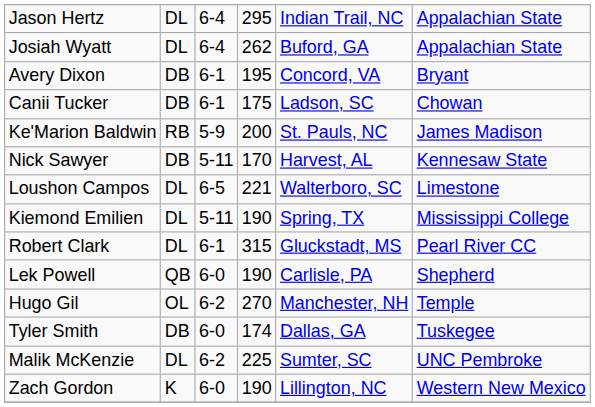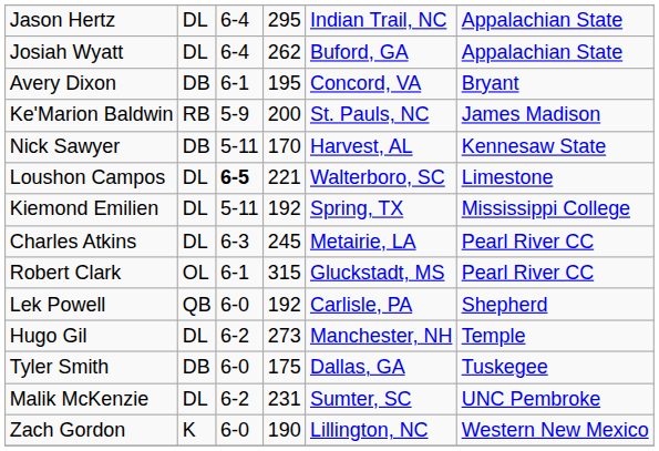 <table class="wikitable sortable">
 <tr>
 </tr>
 <tr>
 <td>Jason Hertz</td>
 <td>DL</td>
 <td>6-4</td>
 <td>295</td>
 <td><a href='#'>Indian Trail, NC</a></td>
 <td><a href='#'>Appalachian State</a></td>
 </tr>
 <tr>
 <td>Josiah Wyatt</td>
 <td>DL</td>
 <td>6-4</td>
 <td>262</td>
 <td><a href='#'>Buford, GA</a></td>
 <td><a href='#'>Appalachian State</a></td>
 </tr>
 <tr>
 <td>Avery Dixon</td>
 <td>DB</td>
 <td>6-1</td>
 <td>195</td>
 <td><a href='#'>Concord, VA</a></td>
 <td><a href='#'>Bryant</a></td>
 </tr>
 <tr>
-<td>Canii Tucker</td>
-<td>DB</td>
-<td>6-1</td>
-<td>175</td>
-<td><a href='#'>Ladson, SC</a></td>
-<td><a href='#'>Chowan</a></td>
-</tr>
-<tr>
 <td>Ke'Marion Baldwin</td>
 <td>RB</td>
 <td>5-9</td>
 <td>200</td>
 <td><a href='#'>St. Pauls, NC</a></td>
 <td><a href='#'>James Madison</a></td>
 </tr>
 <tr>
 <td>Nick Sawyer</td>
 <td>DB</td>
 <td>5-11</td>
 <td>170</td>
 <td><a href='#'>Harvest, AL</a></td>
 <td><a href='#'>Kennesaw State</a></td>
 </tr>
 <tr>
 <td>Loushon Campos</td>
 <td>DL</td>
-<td>6-5</td>
+<td><strong>6-5</strong></td>
 <td>221</td>
 <td><a href='#'>Walterboro, SC</a></td>
 <td><a href='#'>Limestone</a></td>
 </tr>
 <tr>
 <td>Kiemond Emilien</td>
 <td>DL</td>
 <td>5-11</td>
-<td>190</td>
+<td>192</td>
 <td><a href='#'>Spring, TX</a></td>
 <td><a href='#'>Mississippi College</a></td>
 </tr>
 <tr>
+<td>Charles Atkins</td>
+<td>DL</td>
+<td>6-3</td>
+<td>245</td>
+<td><a href='#'>Metairie, LA</a></td>
+<td><a href='#'>Pearl River CC</a></td>
+</tr>
+<tr>
 <td>Robert Clark</td>
-<td>DL</td>
+<td>OL</td>
 <td>6-1</td>
 <td>315</td>
 <td><a href='#'>Gluckstadt, MS</a></td>
 <td><a href='#'>Pearl River CC</a></td>
 </tr>
 <tr>
 <td>Lek Powell</td>
 <td>QB</td>
 <td>6-0</td>
-<td>190</td>
+<td>192</td>
 <td><a href='#'>Carlisle, PA</a></td>
 <td><a href='#'>Shepherd</a></td>
 </tr>
 <tr>
 <td>Hugo Gil</td>
-<td>OL</td>
+<td>DL</td>
 <td>6-2</td>
-<td>270</td>
+<td>273</td>
 <td><a href='#'>Manchester, NH</a></td>
 <td><a href='#'>Temple</a></td>
 </tr>
 <tr>
 <td>Tyler Smith</td>
 <td>DB</td>
 <td>6-0</td>
-<td>174</td>
+<td>175</td>
 <td><a href='#'>Dallas, GA</a></td>
 <td><a href='#'>Tuskegee</a></td>
 </tr>
 <tr>
 <td>Malik McKenzie</td>
 <td>DL</td>
 <td>6-2</td>
-<td>225</td>
+<td>231</td>
 <td><a href='#'>Sumter, SC</a></td>
 <td><a href='#'>UNC Pembroke</a></td>
 </tr>
 <tr>
 <td>Zach Gordon</td>
 <td>K</td>
 <td>6-0</td>
 <td>190</td>
 <td><a href='#'>Lillington, NC</a></td>
 <td><a href='#'>Western New Mexico</a></td>
 </tr>
 <tr>
 </tr>
 </table>
